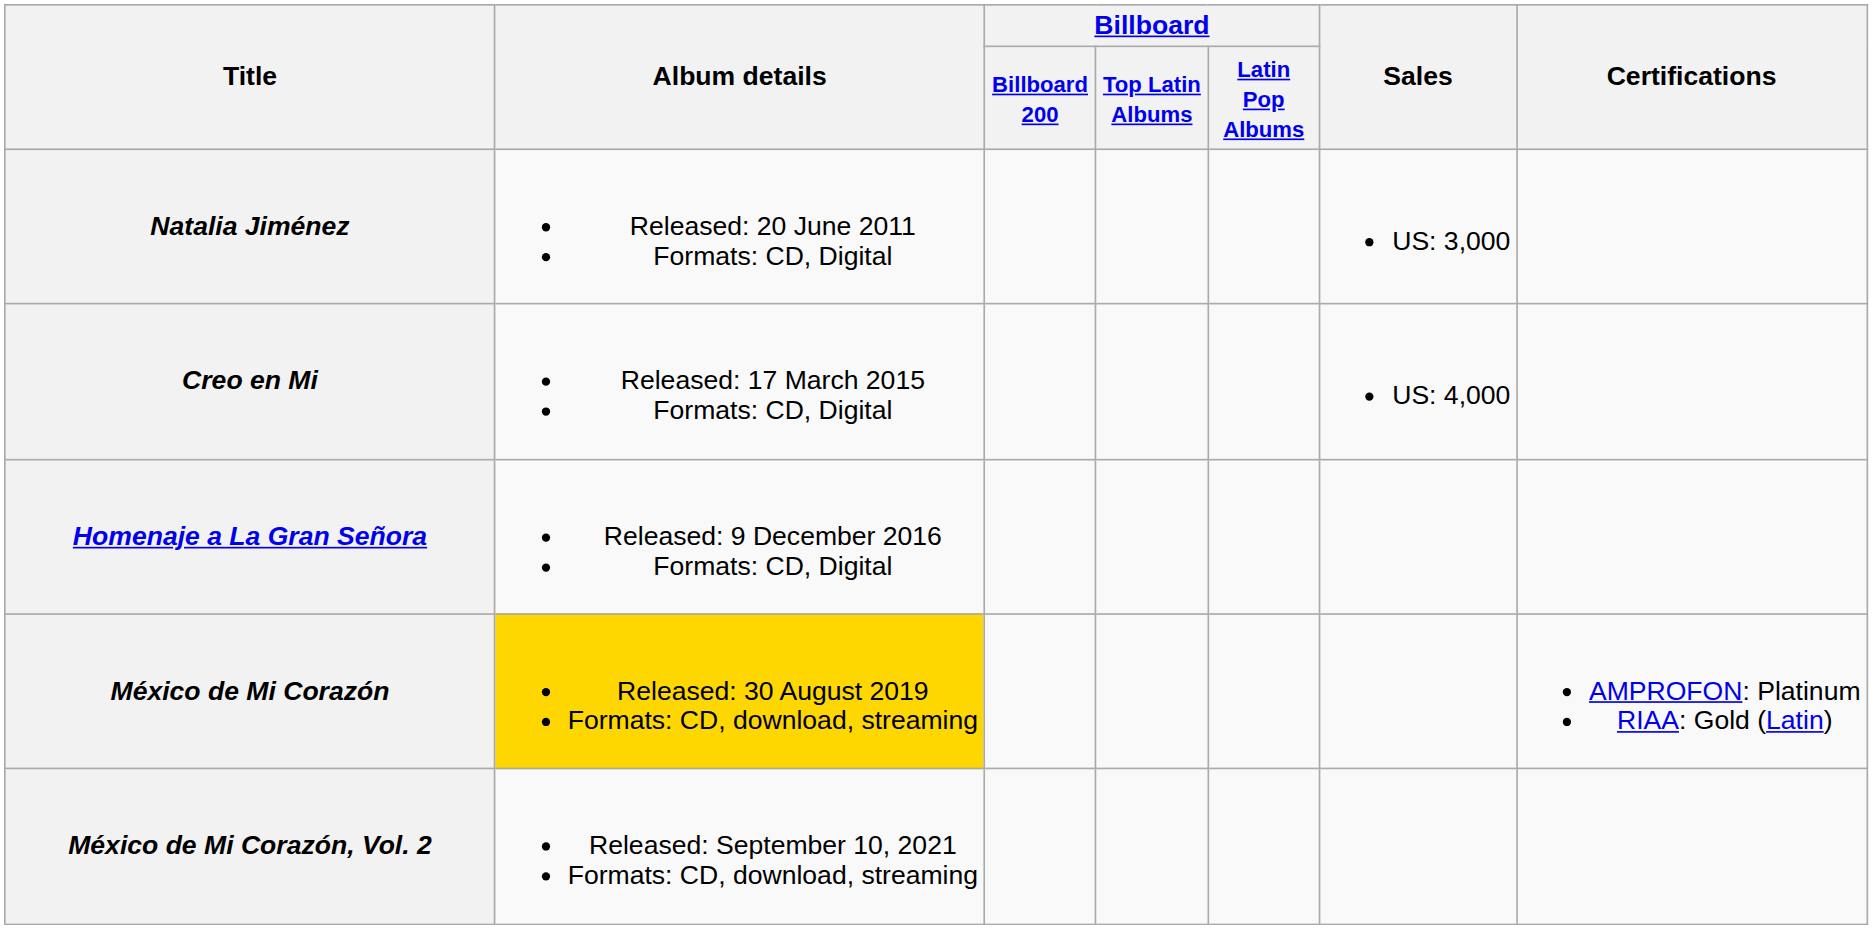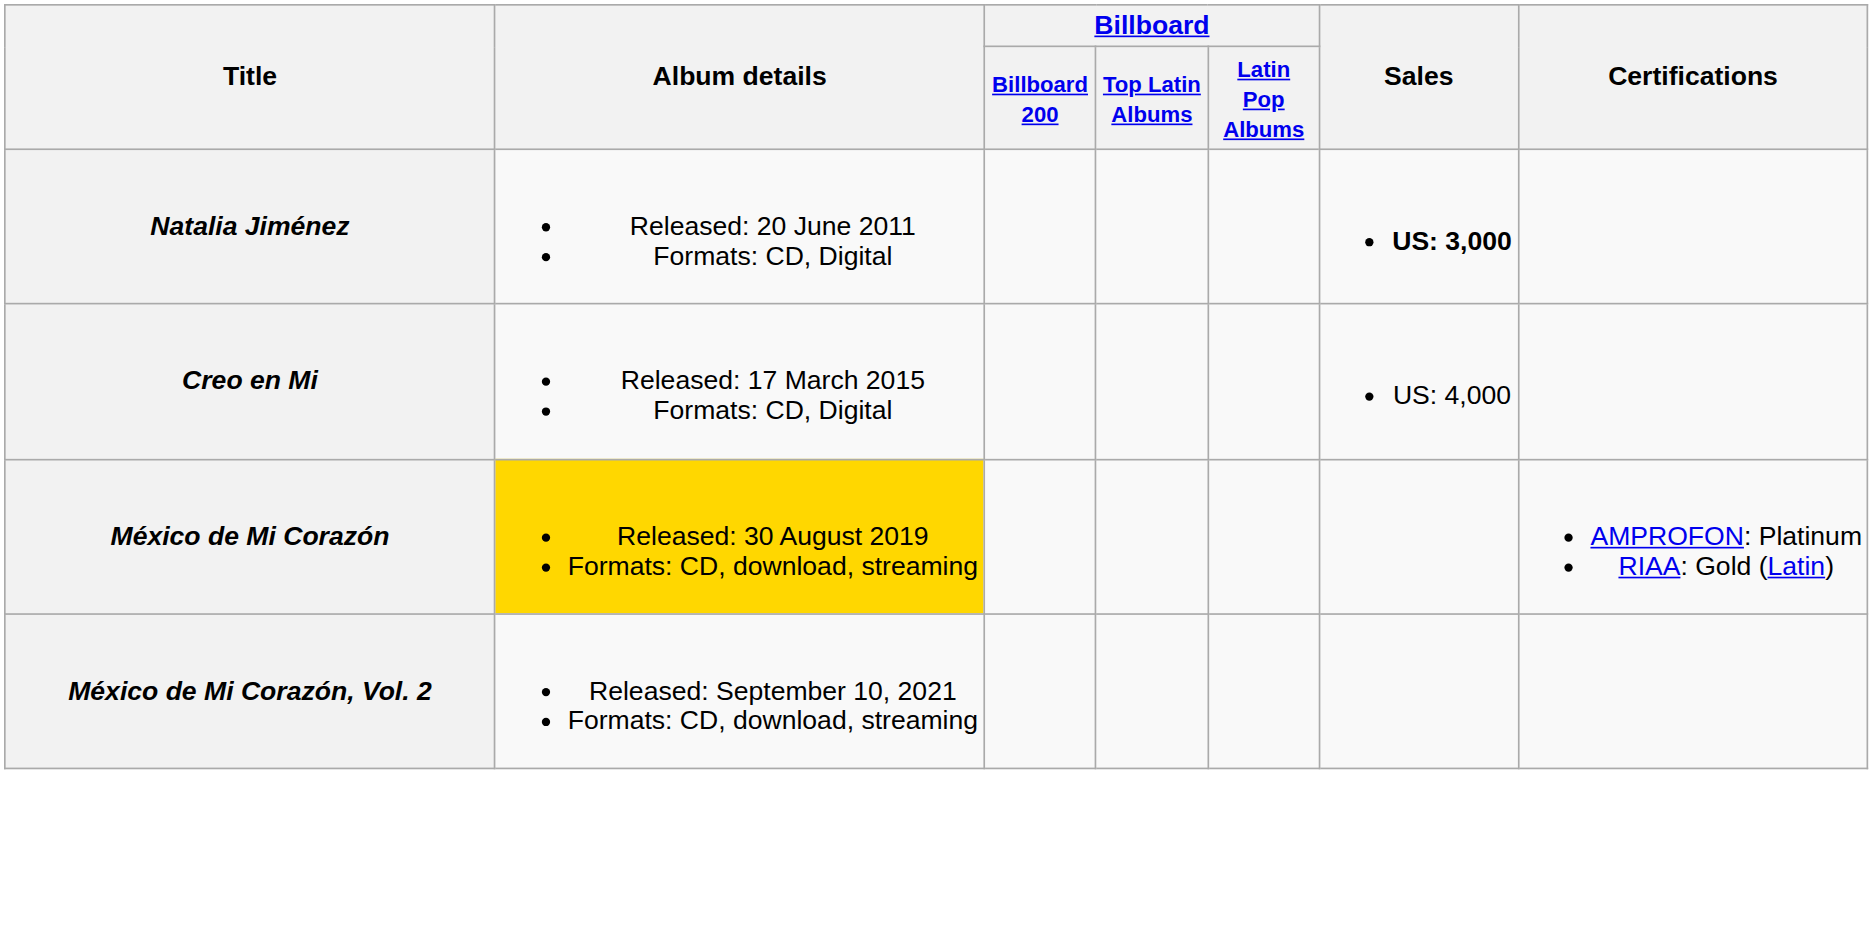 <table class="wikitable plainrowheaders" style="text-align:center;">
 <tr>
 <th rowspan="2" style="width:18em;">Title</th>
 <th rowspan="2">Album details</th>
 <th colspan="3"><a href='#'>Billboard</a></th>
 <th rowspan="2">Sales</th>
 <th rowspan="2">Certifications</th>
 </tr>
 <tr>
 <th width="60"><small><a href='#'>Billboard<br>200</a></small></th>
 <th width="60"><small><a href='#'>Top Latin<br>Albums</a></small></th>
 <th width="60"><small><a href='#'>Latin Pop<br>Albums</a></small></th>
 </tr>
 <tr>
 <th scope="row"><em>Natalia Jiménez</em></th>
 <td><br><ul><li>Released: 20 June 2011</li><li>Formats: CD, Digital</li></ul></td>
 <td></td>
 <td></td>
 <td></td>
-<td><br><ul><li>US: 3,000</li></ul></td>
+<td><strong><br><ul><li>US: 3,000</li></ul></strong></td>
 <td></td>
 </tr>
 <tr>
 <th scope="row"><em>Creo en Mi</em></th>
 <td><br><ul><li>Released: 17 March 2015</li><li>Formats: CD, Digital</li></ul></td>
 <td></td>
 <td></td>
 <td></td>
 <td><br><ul><li>US: 4,000</li></ul></td>
-<td></td>
-</tr>
-<tr>
-<th scope="row"><em><a href='#'>Homenaje a La Gran Señora</a></em></th>
-<td><br><ul><li>Released: 9 December 2016</li><li>Formats: CD, Digital</li></ul></td>
-<td></td>
-<td></td>
-<td></td>
-<td></td>
 <td></td>
 </tr>
 <tr>
 <th scope="row"><em>México de Mi Corazón</em></th>
 <td style="background: gold;"><br><ul><li>Released: 30 August 2019</li><li>Formats: CD, download, streaming</li></ul></td>
 <td></td>
 <td></td>
 <td></td>
 <td></td>
 <td><br><ul><li><a href='#'>AMPROFON</a>: Platinum</li><li><a href='#'>RIAA</a>: Gold (<a href='#'>Latin</a>)</li></ul></td>
 </tr>
 <tr>
 <th scope="row"><em>México de Mi Corazón, Vol. 2</em></th>
 <td><br><ul><li>Released: September 10, 2021</li><li>Formats: CD, download, streaming</li></ul></td>
 <td></td>
 <td></td>
 <td></td>
 <td></td>
 <td></td>
 </tr>
 </table>
